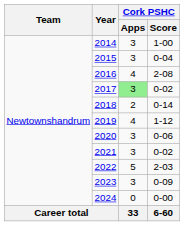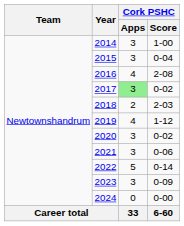 <table class="wikitable" style="text-align:center">
 <tr>
 <th rowspan="2">Team</th>
 <th rowspan="2">Year</th>
 <th colspan="2"><a href='#'>Cork PSHC</a></th>
 </tr>
 <tr>
 <th>Apps</th>
 <th>Score</th>
 </tr>
 <tr>
 <td rowspan="11"><a href='#'>Newtownshandrum</a></td>
 <td><a href='#'>2014</a></td>
 <td>3</td>
 <td>1-00</td>
 </tr>
 <tr>
 <td><a href='#'>2015</a></td>
 <td>3</td>
 <td>0-04</td>
 </tr>
 <tr>
 <td><a href='#'>2016</a></td>
 <td>4</td>
 <td>2-08</td>
 </tr>
 <tr>
 <td><a href='#'>2017</a></td>
 <td style="background: lightgreen;">3</td>
 <td>0-02</td>
 </tr>
 <tr>
 <td><a href='#'>2018</a></td>
 <td>2</td>
-<td>0-14</td>
+<td>2-03</td>
 </tr>
 <tr>
 <td><a href='#'>2019</a></td>
 <td>4</td>
 <td>1-12</td>
 </tr>
 <tr>
 <td><a href='#'>2020</a></td>
 <td>3</td>
-<td>0-06</td>
+<td>0-02</td>
 </tr>
 <tr>
 <td><a href='#'>2021</a></td>
 <td>3</td>
-<td>0-02</td>
+<td>0-06</td>
 </tr>
 <tr>
 <td><a href='#'>2022</a></td>
 <td>5</td>
-<td>2-03</td>
+<td>0-14</td>
 </tr>
 <tr>
 <td><a href='#'>2023</a></td>
 <td>3</td>
 <td>0-09</td>
 </tr>
 <tr>
 <td><a href='#'>2024</a></td>
 <td>0</td>
 <td>0-00</td>
 </tr>
 <tr>
 <th colspan="2">Career total</th>
 <th>33</th>
 <th>6-60</th>
 </tr>
 </table>
